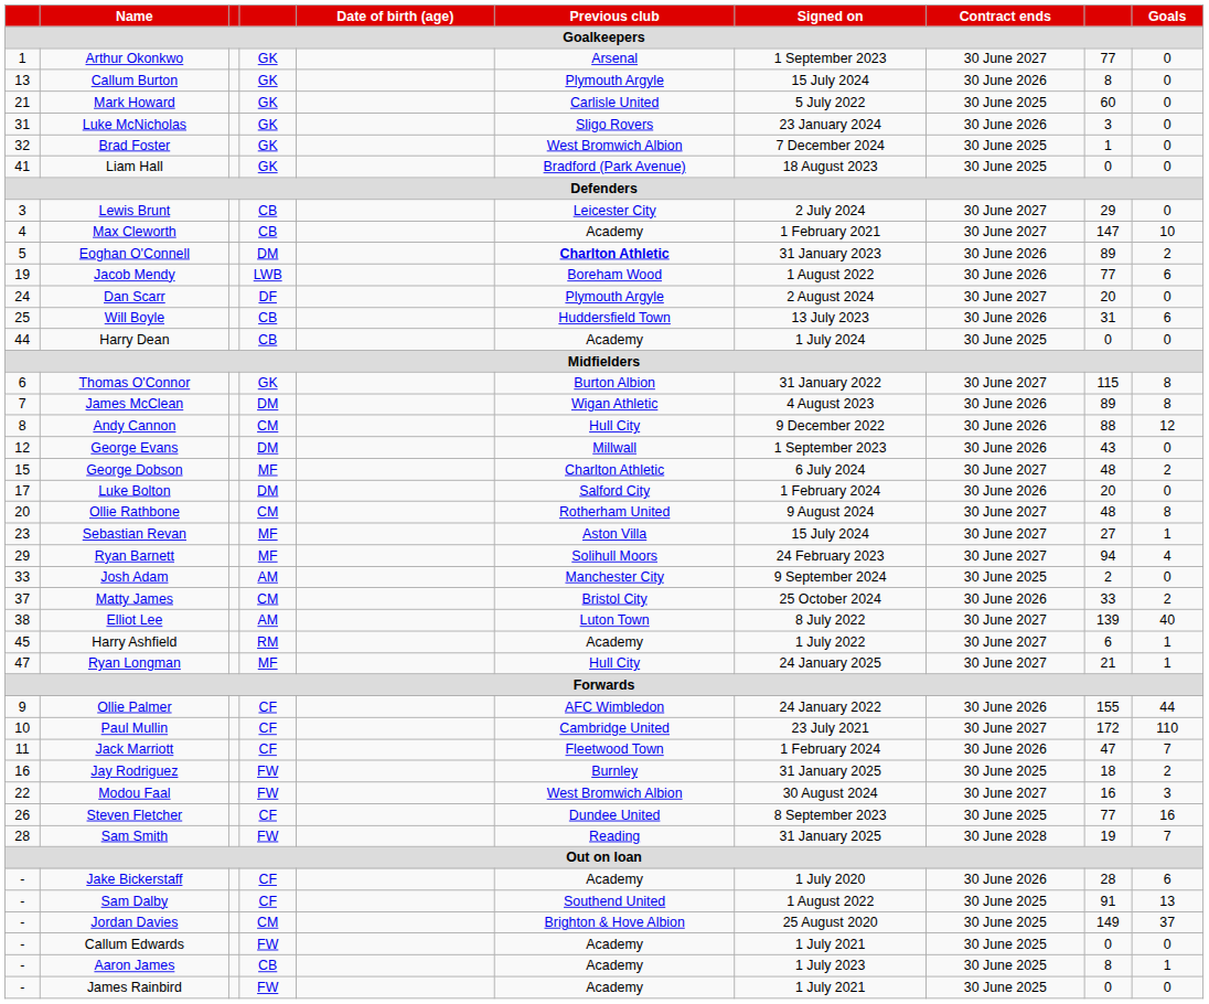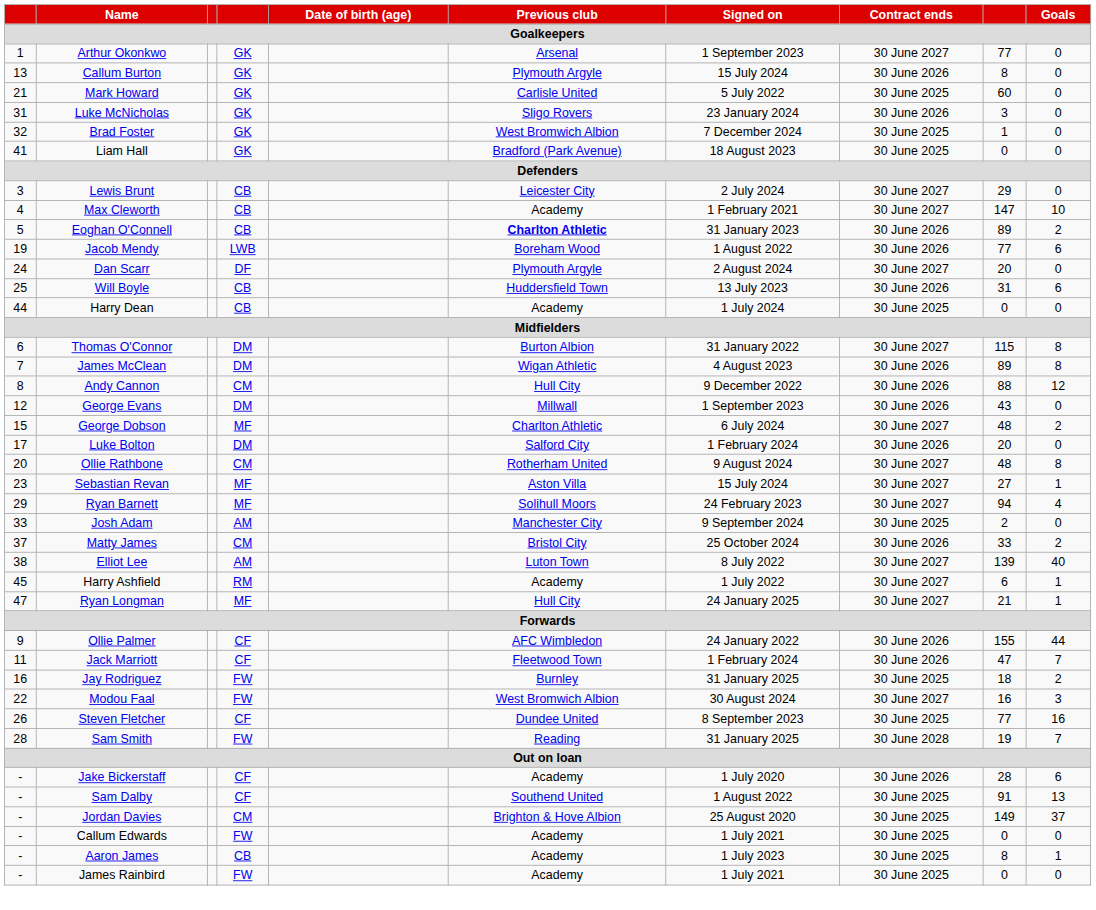 <table class="wikitable sortable" style="text-align:center; font-size:90%; width:100%">
 <tr>
 <th style="background:#d00; color:white; text-align:center;"></th>
 <th style="background:#d00; color:white; text-align:center;">Name</th>
 <th style="background:#d00; color:white; text-align:center;"></th>
 <th style="background:#d00; color:white; text-align:center;"></th>
 <th style="background:#d00; color:white; text-align:center;">Date of birth (age)</th>
 <th style="background:#d00; color:white; text-align:center;">Previous club</th>
 <th style="background:#d00; color:white; text-align:center;">Signed on</th>
 <th style="background:#d00; color:white; text-align:center;">Contract ends</th>
 <th style="background:#d00; color:white; text-align:center;"></th>
 <th style="background:#d00; color:white; text-align:center;">Goals</th>
 </tr>
 <tr>
 <th colspan="10"  style="background:#dcdcdc; text-align:center;">Goalkeepers</th>
 </tr>
 <tr>
 <td>1</td>
 <td><a href='#'>Arthur Okonkwo</a></td>
 <td></td>
 <td><a href='#'>GK</a></td>
 <td></td>
 <td><a href='#'>Arsenal</a></td>
 <td>1 September 2023</td>
 <td>30 June 2027</td>
 <td>77</td>
 <td>0</td>
 </tr>
 <tr>
 <td>13</td>
 <td><a href='#'>Callum Burton</a></td>
 <td></td>
 <td><a href='#'>GK</a></td>
 <td></td>
 <td><a href='#'>Plymouth Argyle</a></td>
 <td>15 July 2024</td>
 <td>30 June 2026</td>
 <td>8</td>
 <td>0</td>
 </tr>
 <tr>
 <td>21</td>
 <td><a href='#'>Mark Howard</a></td>
 <td></td>
 <td><a href='#'>GK</a></td>
 <td></td>
 <td><a href='#'>Carlisle United</a></td>
 <td>5 July 2022</td>
 <td>30 June 2025</td>
 <td>60</td>
 <td>0</td>
 </tr>
 <tr>
 <td>31</td>
 <td><a href='#'>Luke McNicholas</a></td>
 <td></td>
 <td><a href='#'>GK</a></td>
 <td></td>
 <td><a href='#'>Sligo Rovers</a></td>
 <td>23 January 2024</td>
 <td>30 June 2026</td>
 <td>3</td>
 <td>0</td>
 </tr>
 <tr>
 <td>32</td>
 <td><a href='#'>Brad Foster</a></td>
 <td></td>
 <td><a href='#'>GK</a></td>
 <td></td>
 <td><a href='#'>West Bromwich Albion</a></td>
 <td>7 December 2024</td>
 <td>30 June 2025</td>
 <td>1</td>
 <td>0</td>
 </tr>
 <tr>
 <td>41</td>
 <td>Liam Hall</td>
 <td></td>
 <td><a href='#'>GK</a></td>
 <td></td>
 <td><a href='#'>Bradford (Park Avenue)</a></td>
 <td>18 August 2023</td>
 <td>30 June 2025</td>
 <td>0</td>
 <td>0</td>
 </tr>
 <tr>
 <th colspan="10"  style="background:#dcdcdc; text-align:center;">Defenders</th>
 </tr>
 <tr>
 <td>3</td>
 <td><a href='#'>Lewis Brunt</a></td>
 <td></td>
 <td><a href='#'>CB</a></td>
 <td></td>
 <td><a href='#'>Leicester City</a></td>
 <td>2 July 2024</td>
 <td>30 June 2027</td>
 <td>29</td>
 <td>0</td>
 </tr>
 <tr>
 <td>4</td>
 <td><a href='#'>Max Cleworth</a></td>
 <td></td>
 <td><a href='#'>CB</a></td>
 <td></td>
 <td>Academy</td>
 <td>1 February 2021</td>
 <td>30 June 2027</td>
 <td>147</td>
 <td>10</td>
 </tr>
 <tr>
 <td>5</td>
 <td><a href='#'>Eoghan O'Connell</a></td>
 <td></td>
-<td><a href='#'>DM</a></td>
+<td><a href='#'>CB</a></td>
 <td></td>
 <td><strong><a href='#'>Charlton Athletic</a></strong></td>
 <td>31 January 2023</td>
 <td>30 June 2026</td>
 <td>89</td>
 <td>2</td>
 </tr>
 <tr>
 <td>19</td>
 <td><a href='#'>Jacob Mendy</a></td>
 <td></td>
 <td><a href='#'>LWB</a></td>
 <td></td>
 <td><a href='#'>Boreham Wood</a></td>
 <td>1 August 2022</td>
 <td>30 June 2026</td>
 <td>77</td>
 <td>6</td>
 </tr>
 <tr>
 <td>24</td>
 <td><a href='#'>Dan Scarr</a></td>
 <td></td>
 <td><a href='#'>DF</a></td>
 <td></td>
 <td><a href='#'>Plymouth Argyle</a></td>
 <td>2 August 2024</td>
 <td>30 June 2027</td>
 <td>20</td>
 <td>0</td>
 </tr>
 <tr>
 <td>25</td>
 <td><a href='#'>Will Boyle</a></td>
 <td></td>
 <td><a href='#'>CB</a></td>
 <td></td>
 <td><a href='#'>Huddersfield Town</a></td>
 <td>13 July 2023</td>
 <td>30 June 2026</td>
 <td>31</td>
 <td>6</td>
 </tr>
 <tr>
 <td>44</td>
 <td>Harry Dean</td>
 <td></td>
 <td><a href='#'>CB</a></td>
 <td></td>
 <td>Academy</td>
 <td>1 July 2024</td>
 <td>30 June 2025</td>
 <td>0</td>
 <td>0</td>
 </tr>
 <tr>
 <th colspan="10"  style="background:#dcdcdc; text-align:center;">Midfielders</th>
 </tr>
 <tr>
 <td>6</td>
 <td><a href='#'>Thomas O'Connor</a></td>
 <td></td>
-<td><a href='#'>GK</a></td>
+<td><a href='#'>DM</a></td>
 <td></td>
 <td><a href='#'>Burton Albion</a></td>
 <td>31 January 2022</td>
 <td>30 June 2027</td>
 <td>115</td>
 <td>8</td>
 </tr>
 <tr>
 <td>7</td>
 <td><a href='#'>James McClean</a></td>
 <td></td>
 <td><a href='#'>DM</a></td>
 <td></td>
 <td><a href='#'>Wigan Athletic</a></td>
 <td>4 August 2023</td>
 <td>30 June 2026</td>
 <td>89</td>
 <td>8</td>
 </tr>
 <tr>
 <td>8</td>
 <td><a href='#'>Andy Cannon</a></td>
 <td></td>
 <td><a href='#'>CM</a></td>
 <td></td>
 <td><a href='#'>Hull City</a></td>
 <td>9 December 2022</td>
 <td>30 June 2026</td>
 <td>88</td>
 <td>12</td>
 </tr>
 <tr>
 <td>12</td>
 <td><a href='#'>George Evans</a></td>
 <td></td>
 <td><a href='#'>DM</a></td>
 <td></td>
 <td><a href='#'>Millwall</a></td>
 <td>1 September 2023</td>
 <td>30 June 2026</td>
 <td>43</td>
 <td>0</td>
 </tr>
 <tr>
 <td>15</td>
 <td><a href='#'>George Dobson</a></td>
 <td></td>
 <td><a href='#'>MF</a></td>
 <td></td>
 <td><a href='#'>Charlton Athletic</a></td>
 <td>6 July 2024</td>
 <td>30 June 2027</td>
 <td>48</td>
 <td>2</td>
 </tr>
 <tr>
 <td>17</td>
 <td><a href='#'>Luke Bolton</a></td>
 <td></td>
 <td><a href='#'>DM</a></td>
 <td></td>
 <td><a href='#'>Salford City</a></td>
 <td>1 February 2024</td>
 <td>30 June 2026</td>
 <td>20</td>
 <td>0</td>
 </tr>
 <tr>
 <td>20</td>
 <td><a href='#'>Ollie Rathbone</a></td>
 <td></td>
 <td><a href='#'>CM</a></td>
 <td></td>
 <td><a href='#'>Rotherham United</a></td>
 <td>9 August 2024</td>
 <td>30 June 2027</td>
 <td>48</td>
 <td>8</td>
 </tr>
 <tr>
 <td>23</td>
 <td><a href='#'>Sebastian Revan</a></td>
 <td></td>
 <td><a href='#'>MF</a></td>
 <td></td>
 <td><a href='#'>Aston Villa</a></td>
 <td>15 July 2024</td>
 <td>30 June 2027</td>
 <td>27</td>
 <td>1</td>
 </tr>
 <tr>
 <td>29</td>
 <td><a href='#'>Ryan Barnett</a></td>
 <td></td>
 <td><a href='#'>MF</a></td>
 <td></td>
 <td><a href='#'>Solihull Moors</a></td>
 <td>24 February 2023</td>
 <td>30 June 2027</td>
 <td>94</td>
 <td>4</td>
 </tr>
 <tr>
 <td>33</td>
 <td><a href='#'>Josh Adam</a></td>
 <td></td>
 <td><a href='#'>AM</a></td>
 <td></td>
 <td><a href='#'>Manchester City</a></td>
 <td>9 September 2024</td>
 <td>30 June 2025</td>
 <td>2</td>
 <td>0</td>
 </tr>
 <tr>
 <td>37</td>
 <td><a href='#'>Matty James</a></td>
 <td></td>
 <td><a href='#'>CM</a></td>
 <td></td>
 <td><a href='#'>Bristol City</a></td>
 <td>25 October 2024</td>
 <td>30 June 2026</td>
 <td>33</td>
 <td>2</td>
 </tr>
 <tr>
 <td>38</td>
 <td><a href='#'>Elliot Lee</a></td>
 <td></td>
 <td><a href='#'>AM</a></td>
 <td></td>
 <td><a href='#'>Luton Town</a></td>
 <td>8 July 2022</td>
 <td>30 June 2027</td>
 <td>139</td>
 <td>40</td>
 </tr>
 <tr>
 <td>45</td>
 <td>Harry Ashfield</td>
 <td></td>
 <td><a href='#'>RM</a></td>
 <td></td>
 <td>Academy</td>
 <td>1 July 2022</td>
 <td>30 June 2027</td>
 <td>6</td>
 <td>1</td>
 </tr>
 <tr>
 <td>47</td>
 <td><a href='#'>Ryan Longman</a></td>
 <td></td>
 <td><a href='#'>MF</a></td>
 <td></td>
 <td><a href='#'>Hull City</a></td>
 <td>24 January 2025</td>
 <td>30 June 2027</td>
 <td>21</td>
 <td>1</td>
 </tr>
 <tr>
 <th colspan="10"  style="background:#dcdcdc; text-align:center;">Forwards</th>
 </tr>
 <tr>
 <td>9</td>
 <td><a href='#'>Ollie Palmer</a></td>
 <td></td>
 <td><a href='#'>CF</a></td>
 <td></td>
 <td><a href='#'>AFC Wimbledon</a></td>
 <td>24 January 2022</td>
 <td>30 June 2026</td>
 <td>155</td>
 <td>44</td>
 </tr>
 <tr>
-<td>10</td>
-<td><a href='#'>Paul Mullin</a></td>
-<td></td>
-<td><a href='#'>CF</a></td>
-<td></td>
-<td><a href='#'>Cambridge United</a></td>
-<td>23 July 2021</td>
-<td>30 June 2027</td>
-<td>172</td>
-<td>110</td>
-</tr>
-<tr>
 <td>11</td>
 <td><a href='#'>Jack Marriott</a></td>
 <td></td>
 <td><a href='#'>CF</a></td>
 <td></td>
 <td><a href='#'>Fleetwood Town</a></td>
 <td>1 February 2024</td>
 <td>30 June 2026</td>
 <td>47</td>
 <td>7</td>
 </tr>
 <tr>
 <td>16</td>
 <td><a href='#'>Jay Rodriguez</a></td>
 <td></td>
 <td><a href='#'>FW</a></td>
 <td></td>
 <td><a href='#'>Burnley</a></td>
 <td>31 January 2025</td>
 <td>30 June 2025</td>
 <td>18</td>
 <td>2</td>
 </tr>
 <tr>
 <td>22</td>
 <td><a href='#'>Modou Faal</a></td>
 <td></td>
 <td><a href='#'>FW</a></td>
 <td></td>
 <td><a href='#'>West Bromwich Albion</a></td>
 <td>30 August 2024</td>
 <td>30 June 2027</td>
 <td>16</td>
 <td>3</td>
 </tr>
 <tr>
 <td>26</td>
 <td><a href='#'>Steven Fletcher</a></td>
 <td></td>
 <td><a href='#'>CF</a></td>
 <td></td>
 <td><a href='#'>Dundee United</a></td>
 <td>8 September 2023</td>
 <td>30 June 2025</td>
 <td>77</td>
 <td>16</td>
 </tr>
 <tr>
 <td>28</td>
 <td><a href='#'>Sam Smith</a></td>
 <td></td>
 <td><a href='#'>FW</a></td>
 <td></td>
 <td><a href='#'>Reading</a></td>
 <td>31 January 2025</td>
 <td>30 June 2028</td>
 <td>19</td>
 <td>7</td>
 </tr>
 <tr>
 <th colspan="10"  style="background:#dcdcdc; text-align:center;">Out on loan</th>
 </tr>
 <tr>
 <td>-</td>
 <td><a href='#'>Jake Bickerstaff</a></td>
 <td></td>
 <td><a href='#'>CF</a></td>
 <td></td>
 <td>Academy</td>
 <td>1 July 2020</td>
 <td>30 June 2026</td>
 <td>28</td>
 <td>6</td>
 </tr>
 <tr>
 <td>-</td>
 <td><a href='#'>Sam Dalby</a></td>
 <td></td>
 <td><a href='#'>CF</a></td>
 <td></td>
 <td><a href='#'>Southend United</a></td>
 <td>1 August 2022</td>
 <td>30 June 2025</td>
 <td>91</td>
 <td>13</td>
 </tr>
 <tr>
 <td>-</td>
 <td><a href='#'>Jordan Davies</a></td>
 <td></td>
 <td><a href='#'>CM</a></td>
 <td></td>
 <td><a href='#'>Brighton & Hove Albion</a></td>
 <td>25 August 2020</td>
 <td>30 June 2025</td>
 <td>149</td>
 <td>37</td>
 </tr>
 <tr>
 <td>-</td>
 <td>Callum Edwards</td>
 <td></td>
 <td><a href='#'>FW</a></td>
 <td></td>
 <td>Academy</td>
 <td>1 July 2021</td>
 <td>30 June 2025</td>
 <td>0</td>
 <td>0</td>
 </tr>
 <tr>
 <td>-</td>
 <td><a href='#'>Aaron James</a></td>
 <td></td>
 <td><a href='#'>CB</a></td>
 <td></td>
 <td>Academy</td>
 <td>1 July 2023</td>
 <td>30 June 2025</td>
 <td>8</td>
 <td>1</td>
 </tr>
 <tr>
 <td>-</td>
 <td>James Rainbird</td>
 <td></td>
 <td><a href='#'>FW</a></td>
 <td></td>
 <td>Academy</td>
 <td>1 July 2021</td>
 <td>30 June 2025</td>
 <td>0</td>
 <td>0</td>
 </tr>
 </table>
